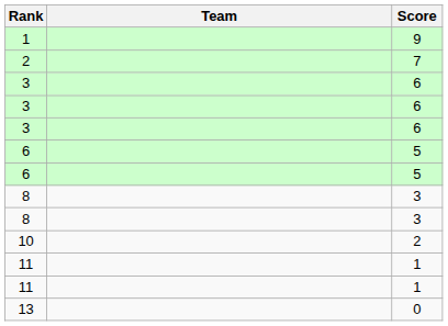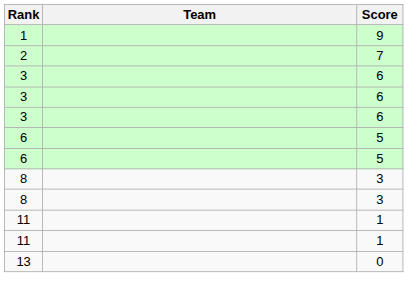 <table class="wikitable" style="text-align:center">
 <tr>
 <th width=40>Rank</th>
 <th width=380>Team</th>
 <th width=50>Score</th>
 </tr>
 <tr bgcolor="ccffcc">
 <td>1</td>
 <td align=left></td>
 <td>9</td>
 </tr>
 <tr bgcolor="ccffcc">
 <td>2</td>
 <td align=left></td>
 <td>7</td>
 </tr>
 <tr bgcolor="ccffcc">
 <td>3</td>
 <td align=left></td>
 <td>6</td>
 </tr>
 <tr bgcolor="ccffcc">
 <td>3</td>
 <td align=left></td>
 <td>6</td>
 </tr>
 <tr bgcolor="ccffcc">
 <td>3</td>
 <td align=left></td>
 <td>6</td>
 </tr>
 <tr bgcolor="ccffcc">
 <td>6</td>
 <td align=left></td>
 <td>5</td>
 </tr>
 <tr bgcolor="ccffcc">
 <td>6</td>
 <td align=left></td>
 <td>5</td>
 </tr>
 <tr>
 <td>8</td>
 <td align=left></td>
 <td>3</td>
 </tr>
 <tr>
 <td>8</td>
 <td align=left></td>
 <td>3</td>
 </tr>
 <tr>
-<td>10</td>
-<td align=left></td>
-<td>2</td>
-</tr>
-<tr>
 <td>11</td>
 <td align=left></td>
 <td>1</td>
 </tr>
 <tr>
 <td>11</td>
 <td align=left></td>
 <td>1</td>
 </tr>
 <tr>
 <td>13</td>
 <td align=left></td>
 <td>0</td>
 </tr>
 </table>
